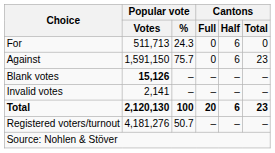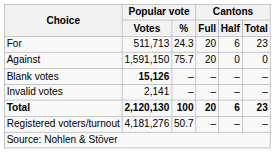 <table class=wikitable style=text-align:right>
 <tr>
 <th rowspan=2>Choice</th>
 <th colspan=2>Popular vote</th>
 <th colspan=3>Cantons</th>
 </tr>
 <tr>
 <th>Votes</th>
 <th>%</th>
 <th>Full</th>
 <th>Half</th>
 <th>Total</th>
 </tr>
 <tr>
 <td align=left>For</td>
 <td>511,713</td>
 <td>24.3</td>
-<td>0</td>
+<td>20</td>
 <td>6</td>
-<td>0</td>
+<td>23</td>
 </tr>
 <tr>
 <td align=left>Against</td>
 <td>1,591,150</td>
 <td>75.7</td>
+<td>20</td>
 <td>0</td>
-<td>6</td>
-<td>23</td>
+<td>0</td>
 </tr>
 <tr>
 <td align=left>Blank votes</td>
 <td><strong>15,126</strong></td>
 <td>–</td>
 <td>–</td>
 <td>–</td>
 <td>–</td>
 </tr>
 <tr>
 <td align=left>Invalid votes</td>
 <td>2,141</td>
 <td>–</td>
 <td>–</td>
 <td>–</td>
 <td>–</td>
 </tr>
 <tr>
 <td align=left><strong>Total</strong></td>
 <td><strong>2,120,130</strong></td>
 <td><strong>100</strong></td>
 <td><strong>20</strong></td>
 <td><strong>6</strong></td>
 <td><strong>23</strong></td>
 </tr>
 <tr>
 <td align=left>Registered voters/turnout</td>
 <td>4,181,276</td>
 <td>50.7</td>
 <td>–</td>
 <td>–</td>
 <td>–</td>
 </tr>
 <tr>
 <td align=left colspan=11>Source: Nohlen & Stöver</td>
 </tr>
 </table>
